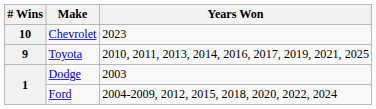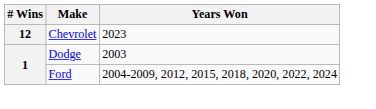 <table class="wikitable" style="font-size: 95%;">
 <tr>
 <th># Wins</th>
 <th>Make</th>
 <th>Years Won</th>
 </tr>
 <tr>
-<th>10</th>
+<th>12</th>
 <td> <a href='#'>Chevrolet</a></td>
 <td>2023</td>
-</tr>
-<tr>
-<th>9</th>
-<td> <a href='#'>Toyota</a></td>
-<td>2010, 2011, 2013, 2014, 2016, 2017, 2019, 2021, 2025</td>
 </tr>
 <tr>
 <th rowspan="2">1</th>
 <td> <a href='#'>Dodge</a></td>
 <td>2003</td>
 </tr>
 <tr>
 <td> <a href='#'>Ford</a></td>
 <td>2004-2009, 2012, 2015, 2018, 2020, 2022, 2024</td>
 </tr>
 </table>
